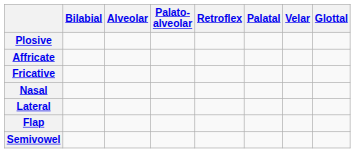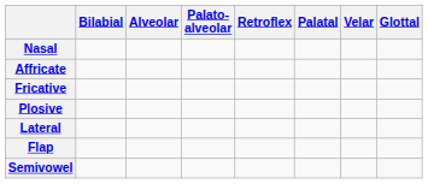 <table class="wikitable" style="text-align:center">
 <tr>
 <th></th>
 <th><a href='#'>Bilabial</a></th>
 <th><a href='#'>Alveolar</a></th>
 <th><a href='#'>Palato-<br>alveolar</a></th>
 <th><a href='#'>Retroflex</a></th>
 <th><a href='#'>Palatal</a></th>
 <th><a href='#'>Velar</a></th>
 <th><a href='#'>Glottal</a></th>
 </tr>
 <tr>
-<th><a href='#'>Plosive</a></th>
+<th><a href='#'>Nasal</a></th>
 <td></td>
 <td></td>
 <td></td>
 <td></td>
 <td></td>
 <td></td>
 <td></td>
 </tr>
 <tr>
 <th><a href='#'>Affricate</a></th>
 <td></td>
 <td></td>
 <td></td>
 <td></td>
 <td></td>
 <td></td>
 <td></td>
 </tr>
 <tr>
 <th><a href='#'>Fricative</a></th>
 <td></td>
 <td></td>
 <td></td>
 <td></td>
 <td></td>
 <td></td>
 <td></td>
 </tr>
 <tr>
-<th><a href='#'>Nasal</a></th>
+<th><a href='#'>Plosive</a></th>
 <td></td>
 <td></td>
 <td></td>
 <td></td>
 <td></td>
 <td></td>
 <td></td>
 </tr>
 <tr>
 <th><a href='#'>Lateral</a></th>
 <td></td>
 <td></td>
 <td></td>
 <td></td>
 <td></td>
 <td></td>
 <td></td>
 </tr>
 <tr>
 <th><a href='#'>Flap</a></th>
 <td></td>
 <td></td>
 <td></td>
 <td></td>
 <td></td>
 <td></td>
 <td></td>
 </tr>
 <tr>
 <th><a href='#'>Semivowel</a></th>
 <td></td>
 <td></td>
 <td></td>
 <td></td>
 <td></td>
 <td></td>
 <td></td>
 </tr>
 </table>
